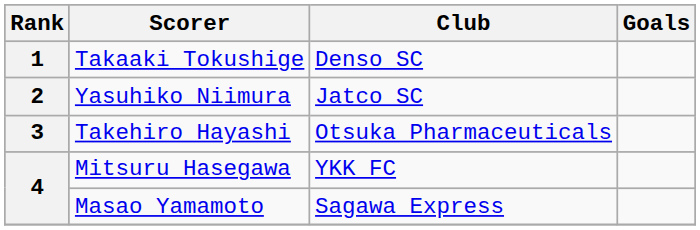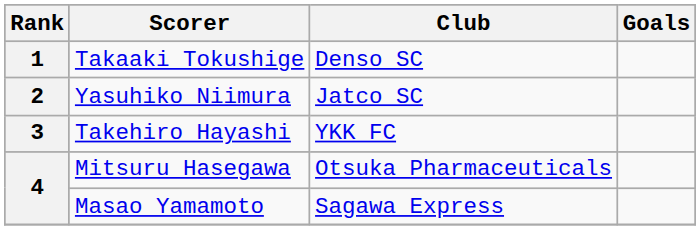 <table class="wikitable">
 <tr>
 <th>Rank</th>
 <th>Scorer</th>
 <th>Club</th>
 <th>Goals</th>
 </tr>
 <tr>
 <th>1</th>
 <td> <a href='#'>Takaaki Tokushige</a></td>
 <td><a href='#'>Denso SC</a></td>
 <td></td>
 </tr>
 <tr>
 <th>2</th>
 <td> <a href='#'>Yasuhiko Niimura</a></td>
 <td><a href='#'>Jatco SC</a></td>
 <td></td>
 </tr>
 <tr>
 <th>3</th>
 <td> <a href='#'>Takehiro Hayashi</a></td>
-<td><a href='#'>Otsuka Pharmaceuticals</a></td>
+<td><a href='#'>YKK FC</a></td>
 <td></td>
 </tr>
 <tr>
 <th rowspan=2>4</th>
 <td> <a href='#'>Mitsuru Hasegawa</a></td>
-<td><a href='#'>YKK FC</a></td>
+<td><a href='#'>Otsuka Pharmaceuticals</a></td>
 <td></td>
 </tr>
 <tr>
 <td> <a href='#'>Masao Yamamoto</a></td>
 <td><a href='#'>Sagawa Express</a></td>
 <td></td>
 </tr>
 <tr>
 </tr>
 </table>
